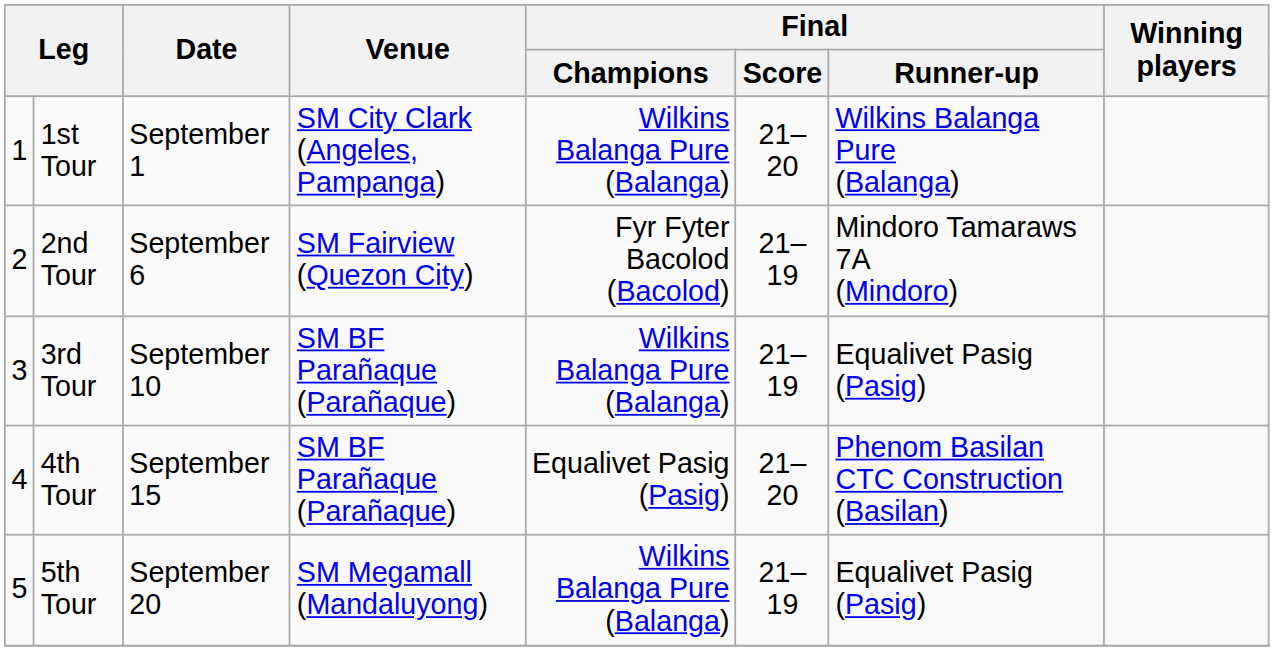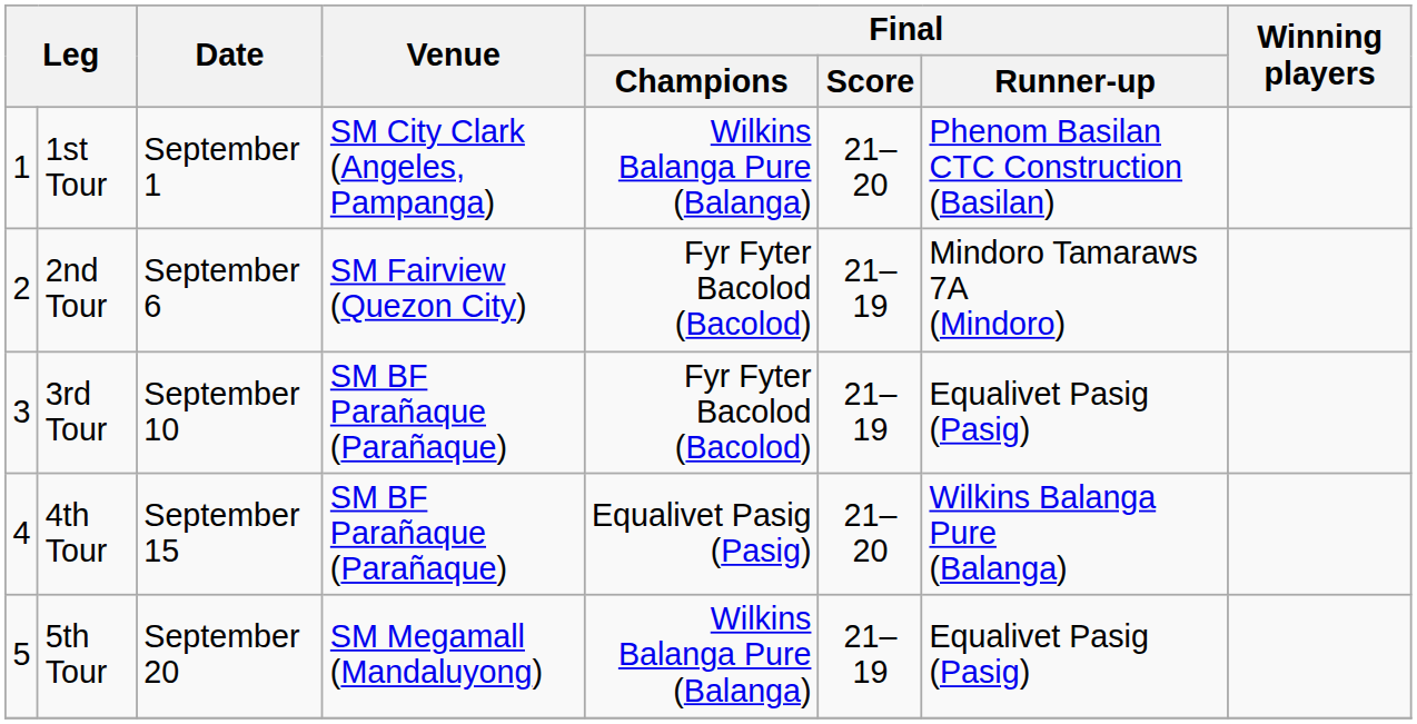 <table class="wikitable plainrowheaders" style="width:80%; text-align:left">
 <tr>
 <th colspan=2 rowspan=2 scope="col">Leg</th>
 <th rowspan=2>Date</th>
 <th rowspan=2>Venue</th>
 <th colspan=3>Final</th>
 <th rowspan=2>Winning players</th>
 </tr>
 <tr>
 <th>Champions</th>
 <th>Score</th>
 <th>Runner-up</th>
 </tr>
 <tr>
 <td>1</td>
 <td>1st Tour</td>
 <td>September 1</td>
 <td><a href='#'>SM City Clark</a> <br> (<a href='#'>Angeles, Pampanga</a>)</td>
 <td align=right><a href='#'>Wilkins Balanga Pure</a><br>(<a href='#'>Balanga</a>)</td>
 <td align=center>21–20</td>
-<td align=left><a href='#'>Wilkins Balanga Pure</a><br>(<a href='#'>Balanga</a>)</td>
+<td align=left><a href='#'>Phenom Basilan CTC Construction</a><br>(<a href='#'>Basilan</a>)</td>
 <td></td>
 </tr>
 <tr>
 <td>2</td>
 <td>2nd Tour</td>
 <td>September 6</td>
 <td><a href='#'>SM Fairview</a> <br> (<a href='#'>Quezon City</a>)</td>
 <td align=right>Fyr Fyter Bacolod<br>(<a href='#'>Bacolod</a>)</td>
 <td align=center>21–19</td>
 <td align=left>Mindoro Tamaraws 7A<br>(<a href='#'>Mindoro</a>)</td>
 <td></td>
 </tr>
 <tr>
 <td>3</td>
 <td>3rd Tour</td>
 <td>September 10</td>
 <td><a href='#'>SM BF Parañaque</a> <br> (<a href='#'>Parañaque</a>)</td>
-<td align=right><a href='#'>Wilkins Balanga Pure</a><br>(<a href='#'>Balanga</a>)</td>
+<td align=right>Fyr Fyter Bacolod<br>(<a href='#'>Bacolod</a>)</td>
 <td align=center>21–19</td>
 <td align=left>Equalivet Pasig<br>(<a href='#'>Pasig</a>)</td>
 <td></td>
 </tr>
 <tr>
 <td>4</td>
 <td>4th Tour</td>
 <td>September 15</td>
 <td><a href='#'>SM BF Parañaque</a> <br> (<a href='#'>Parañaque</a>)</td>
 <td align=right>Equalivet Pasig<br>(<a href='#'>Pasig</a>)</td>
 <td align=center>21–20</td>
-<td align=left><a href='#'>Phenom Basilan CTC Construction</a><br>(<a href='#'>Basilan</a>)</td>
+<td align=left><a href='#'>Wilkins Balanga Pure</a><br>(<a href='#'>Balanga</a>)</td>
 <td></td>
 </tr>
 <tr>
 <td>5</td>
 <td>5th Tour</td>
 <td>September 20</td>
 <td><a href='#'>SM Megamall</a> <br> (<a href='#'>Mandaluyong</a>)</td>
 <td align=right><a href='#'>Wilkins Balanga Pure</a><br>(<a href='#'>Balanga</a>)</td>
 <td align=center>21–19</td>
 <td align=left>Equalivet Pasig<br>(<a href='#'>Pasig</a>)</td>
 <td></td>
 </tr>
 <tr>
 </tr>
 </table>
